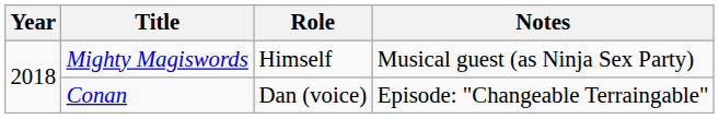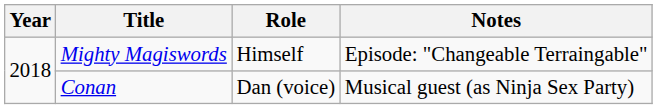 <table class="wikitable">
 <tr>
 <th>Year</th>
 <th>Title</th>
 <th>Role</th>
 <th>Notes</th>
 </tr>
 <tr>
 <td rowspan="2">2018</td>
 <td><em><a href='#'>Mighty Magiswords</a></em></td>
 <td>Himself</td>
-<td>Musical guest (as Ninja Sex Party)</td>
+<td>Episode: "Changeable Terraingable"</td>
 </tr>
 <tr>
 <td><em><a href='#'>Conan</a></em></td>
 <td>Dan (voice)</td>
-<td>Episode: "Changeable Terraingable"</td>
+<td>Musical guest (as Ninja Sex Party)</td>
 </tr>
 </table>
